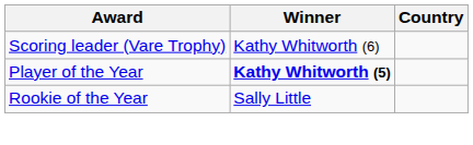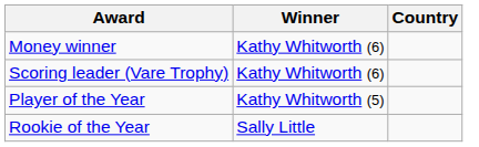 <table class="wikitable">
 <tr>
 <th>Award</th>
 <th>Winner</th>
 <th>Country</th>
+</tr>
+<tr>
+<td><a href='#'>Money winner</a></td>
+<td><a href='#'>Kathy Whitworth</a> <small>(6)</small></td>
+<td></td>
 </tr>
 <tr>
 <td><a href='#'>Scoring leader (Vare Trophy)</a></td>
 <td><a href='#'>Kathy Whitworth</a> <small>(6)</small></td>
 <td></td>
 </tr>
 <tr>
 <td><a href='#'>Player of the Year</a></td>
-<td><strong><a href='#'>Kathy Whitworth</a> <small>(5)</small></strong></td>
+<td><a href='#'>Kathy Whitworth</a> <small>(5)</small></td>
 <td></td>
 </tr>
 <tr>
 <td><a href='#'>Rookie of the Year</a></td>
 <td><a href='#'>Sally Little</a></td>
 <td></td>
 </tr>
 </table>
